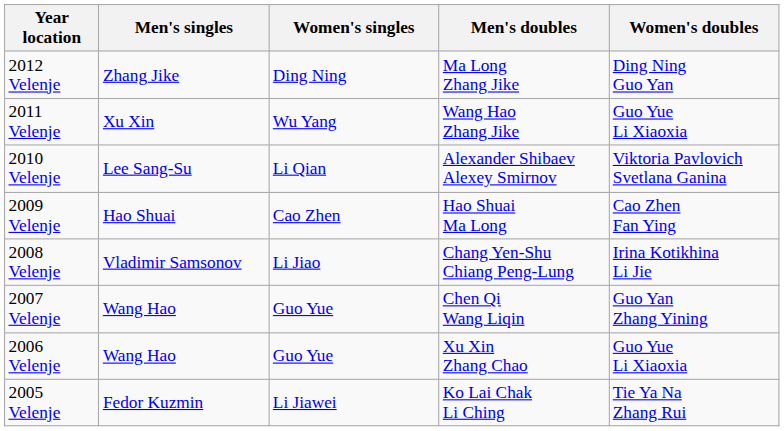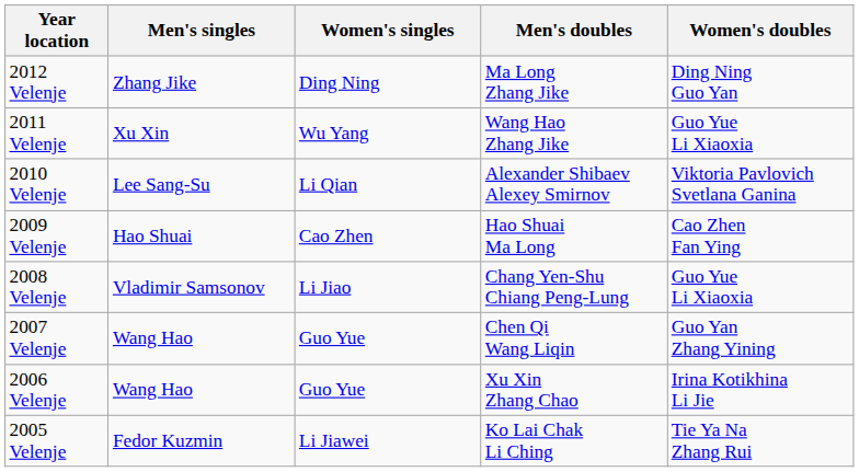 <table class="wikitable">
 <tr>
 <th width="80">Year <br> location</th>
 <th style="width:150px;">Men's singles</th>
 <th style="width:150px;">Women's singles</th>
 <th style="width:150px;">Men's doubles</th>
 <th style="width:150px;">Women's doubles</th>
 </tr>
 <tr>
 <td>2012<br> <a href='#'>Velenje</a></td>
 <td> <a href='#'>Zhang Jike</a></td>
 <td> <a href='#'>Ding Ning</a></td>
 <td> <a href='#'>Ma Long</a><br>  <a href='#'>Zhang Jike</a></td>
 <td> <a href='#'>Ding Ning</a><br>  <a href='#'>Guo Yan</a></td>
 </tr>
 <tr>
 <td>2011<br> <a href='#'>Velenje</a></td>
 <td> <a href='#'>Xu Xin</a></td>
 <td> <a href='#'>Wu Yang</a></td>
 <td> <a href='#'>Wang Hao</a><br>  <a href='#'>Zhang Jike</a></td>
 <td> <a href='#'>Guo Yue</a><br>  <a href='#'>Li Xiaoxia</a></td>
 </tr>
 <tr>
 <td>2010<br> <a href='#'>Velenje</a></td>
 <td> <a href='#'>Lee Sang-Su</a></td>
 <td> <a href='#'>Li Qian</a></td>
 <td> <a href='#'>Alexander Shibaev</a><br>  <a href='#'>Alexey Smirnov</a></td>
 <td> <a href='#'>Viktoria Pavlovich</a><br>  <a href='#'>Svetlana Ganina</a></td>
 </tr>
 <tr>
 <td>2009<br> <a href='#'>Velenje</a></td>
 <td> <a href='#'>Hao Shuai</a></td>
 <td> <a href='#'>Cao Zhen</a></td>
 <td> <a href='#'>Hao Shuai</a><br>  <a href='#'>Ma Long</a></td>
 <td> <a href='#'>Cao Zhen</a><br>  <a href='#'>Fan Ying</a></td>
 </tr>
 <tr>
 <td>2008<br> <a href='#'>Velenje</a></td>
 <td> <a href='#'>Vladimir Samsonov</a></td>
 <td> <a href='#'>Li Jiao</a></td>
 <td> <a href='#'>Chang Yen-Shu</a><br>  <a href='#'>Chiang Peng-Lung</a></td>
-<td> <a href='#'>Irina Kotikhina</a><br>  <a href='#'>Li Jie</a></td>
+<td> <a href='#'>Guo Yue</a><br>  <a href='#'>Li Xiaoxia</a></td>
 </tr>
 <tr>
 <td>2007<br> <a href='#'>Velenje</a></td>
 <td> <a href='#'>Wang Hao</a></td>
 <td> <a href='#'>Guo Yue</a></td>
 <td> <a href='#'>Chen Qi</a><br> <a href='#'>Wang Liqin</a></td>
 <td> <a href='#'>Guo Yan</a><br>  <a href='#'>Zhang Yining</a></td>
 </tr>
 <tr>
 <td>2006<br> <a href='#'>Velenje</a></td>
 <td> <a href='#'>Wang Hao</a></td>
 <td> <a href='#'>Guo Yue</a></td>
 <td> <a href='#'>Xu Xin</a><br>  <a href='#'>Zhang Chao</a></td>
-<td> <a href='#'>Guo Yue</a><br>  <a href='#'>Li Xiaoxia</a></td>
+<td> <a href='#'>Irina Kotikhina</a><br>  <a href='#'>Li Jie</a></td>
 </tr>
 <tr>
 <td>2005<br> <a href='#'>Velenje</a></td>
 <td> <a href='#'>Fedor Kuzmin</a></td>
 <td> <a href='#'>Li Jiawei</a></td>
 <td> <a href='#'>Ko Lai Chak</a><br>  <a href='#'>Li Ching</a></td>
 <td> <a href='#'>Tie Ya Na</a><br>  <a href='#'>Zhang Rui</a></td>
 </tr>
 </table>
